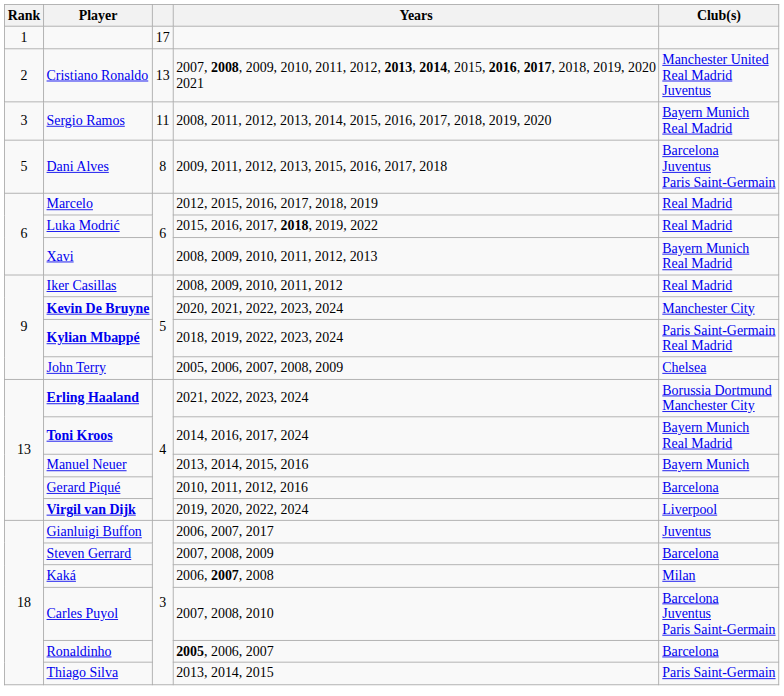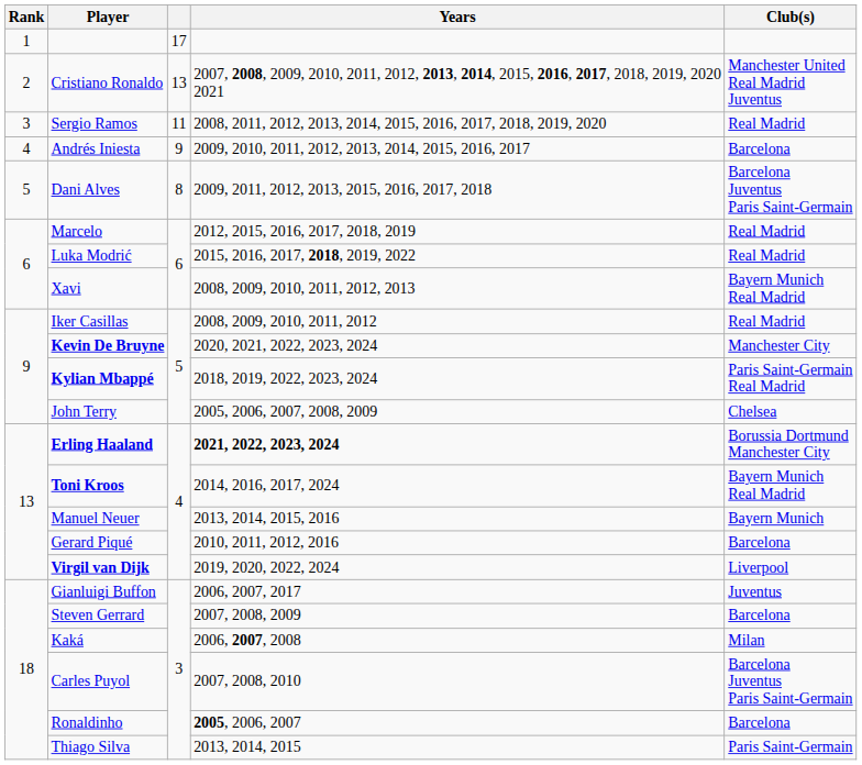 <table class="wikitable">
 <tr>
 <th>Rank</th>
 <th>Player</th>
 <th></th>
 <th>Years</th>
 <th>Club(s)</th>
 </tr>
 <tr>
 <td align="center">1</td>
 <td></td>
 <td align="center">17</td>
 <td></td>
 <td></td>
 </tr>
 <tr>
 <td align="center">2</td>
 <td> <a href='#'>Cristiano Ronaldo</a></td>
 <td align="center">13</td>
 <td>2007, <strong> 2008</strong>, 2009, 2010, 2011, 2012, <strong>2013</strong>, <strong>2014</strong>, 2015, <strong>2016</strong>, <strong>2017</strong>, 2018, 2019, 2020<br>2021</td>
 <td><a href='#'>Manchester United</a><br><a href='#'>Real Madrid</a><br><a href='#'>Juventus</a></td>
 </tr>
 <tr>
 <td align="center">3</td>
 <td> <a href='#'>Sergio Ramos</a></td>
 <td align="center">11</td>
 <td>2008, 2011, 2012, 2013, 2014, 2015, 2016, 2017, 2018, 2019, 2020</td>
-<td><a href='#'>Bayern Munich</a><br><a href='#'>Real Madrid</a></td>
+<td><a href='#'>Real Madrid</a></td>
+</tr>
+<tr>
+<td align="center">4</td>
+<td> <a href='#'>Andrés Iniesta</a></td>
+<td align="center">9</td>
+<td>2009, 2010, 2011, 2012, 2013, 2014, 2015, 2016, 2017</td>
+<td><a href='#'>Barcelona</a></td>
 </tr>
 <tr>
 <td align="center">5</td>
 <td> <a href='#'>Dani Alves</a></td>
 <td align="center">8</td>
 <td>2009, 2011, 2012, 2013, 2015, 2016, 2017, 2018</td>
 <td><a href='#'>Barcelona</a><br><a href='#'>Juventus</a><br><a href='#'>Paris Saint-Germain</a></td>
 </tr>
 <tr>
 <td rowspan="3" align="center">6</td>
 <td> <a href='#'>Marcelo</a></td>
 <td rowspan="3" align="center">6</td>
 <td>2012, 2015, 2016, 2017, 2018, 2019</td>
 <td><a href='#'>Real Madrid</a></td>
 </tr>
 <tr>
 <td> <a href='#'>Luka Modrić</a></td>
 <td>2015, 2016, 2017, <strong>2018</strong>, 2019, 2022</td>
 <td><a href='#'>Real Madrid</a></td>
 </tr>
 <tr>
 <td> <a href='#'>Xavi</a></td>
 <td>2008, 2009, 2010, 2011, 2012, 2013</td>
 <td><a href='#'>Bayern Munich</a><br><a href='#'>Real Madrid</a></td>
 </tr>
 <tr>
 <td rowspan="4" align="center">9</td>
 <td> <a href='#'>Iker Casillas</a></td>
 <td rowspan="4" align="center">5</td>
 <td>2008, 2009, 2010, 2011, 2012</td>
 <td><a href='#'>Real Madrid</a></td>
 </tr>
 <tr>
 <td> <strong><a href='#'>Kevin De Bruyne</a></strong></td>
 <td>2020, 2021, 2022, 2023, 2024</td>
 <td><a href='#'>Manchester City</a></td>
 </tr>
 <tr>
 <td> <strong><a href='#'>Kylian Mbappé</a></strong></td>
 <td>2018, 2019, 2022, 2023, 2024</td>
 <td><a href='#'>Paris Saint-Germain</a><br><a href='#'>Real Madrid</a></td>
 </tr>
 <tr>
 <td> <a href='#'>John Terry</a></td>
 <td>2005, 2006, 2007, 2008, 2009</td>
 <td><a href='#'>Chelsea</a></td>
 </tr>
 <tr>
 <td rowspan="5" align="center">13</td>
 <td> <strong><a href='#'>Erling Haaland</a></strong></td>
 <td rowspan="5" align="center">4</td>
-<td>2021, 2022, 2023, 2024</td>
+<td><strong>2021, 2022, 2023, 2024</strong></td>
 <td><a href='#'>Borussia Dortmund</a><br><a href='#'>Manchester City</a></td>
 </tr>
 <tr>
 <td> <strong><a href='#'>Toni Kroos</a></strong></td>
 <td>2014, 2016, 2017, 2024</td>
 <td><a href='#'>Bayern Munich</a><br><a href='#'>Real Madrid</a></td>
 </tr>
 <tr>
 <td> <a href='#'>Manuel Neuer</a></td>
 <td>2013, 2014, 2015, 2016</td>
 <td><a href='#'>Bayern Munich</a></td>
 </tr>
 <tr>
 <td> <a href='#'>Gerard Piqué</a></td>
 <td>2010, 2011, 2012, 2016</td>
 <td><a href='#'>Barcelona</a></td>
 </tr>
 <tr>
 <td> <strong><a href='#'>Virgil van Dijk</a></strong></td>
 <td>2019, 2020, 2022, 2024</td>
 <td><a href='#'>Liverpool</a></td>
 </tr>
 <tr>
 <td rowspan="6" align="center">18</td>
 <td> <a href='#'>Gianluigi Buffon</a></td>
 <td rowspan="6" align="center">3</td>
 <td>2006, 2007, 2017</td>
 <td><a href='#'>Juventus</a></td>
 </tr>
 <tr>
 <td> <a href='#'>Steven Gerrard</a></td>
 <td>2007, 2008, 2009</td>
 <td><a href='#'>Barcelona</a></td>
 </tr>
 <tr>
 <td> <a href='#'>Kaká</a></td>
 <td>2006, <strong>2007</strong>, 2008</td>
 <td><a href='#'>Milan</a></td>
 </tr>
 <tr>
 <td> <a href='#'>Carles Puyol</a></td>
 <td>2007, 2008, 2010</td>
 <td><a href='#'>Barcelona</a><br><a href='#'>Juventus</a><br><a href='#'>Paris Saint-Germain</a></td>
 </tr>
 <tr>
 <td> <a href='#'>Ronaldinho</a></td>
 <td><strong>2005</strong>, 2006, 2007</td>
 <td><a href='#'>Barcelona</a></td>
 </tr>
 <tr>
 <td> <a href='#'>Thiago Silva</a></td>
 <td>2013, 2014, 2015</td>
 <td><a href='#'>Paris Saint-Germain</a></td>
 </tr>
 </table>
